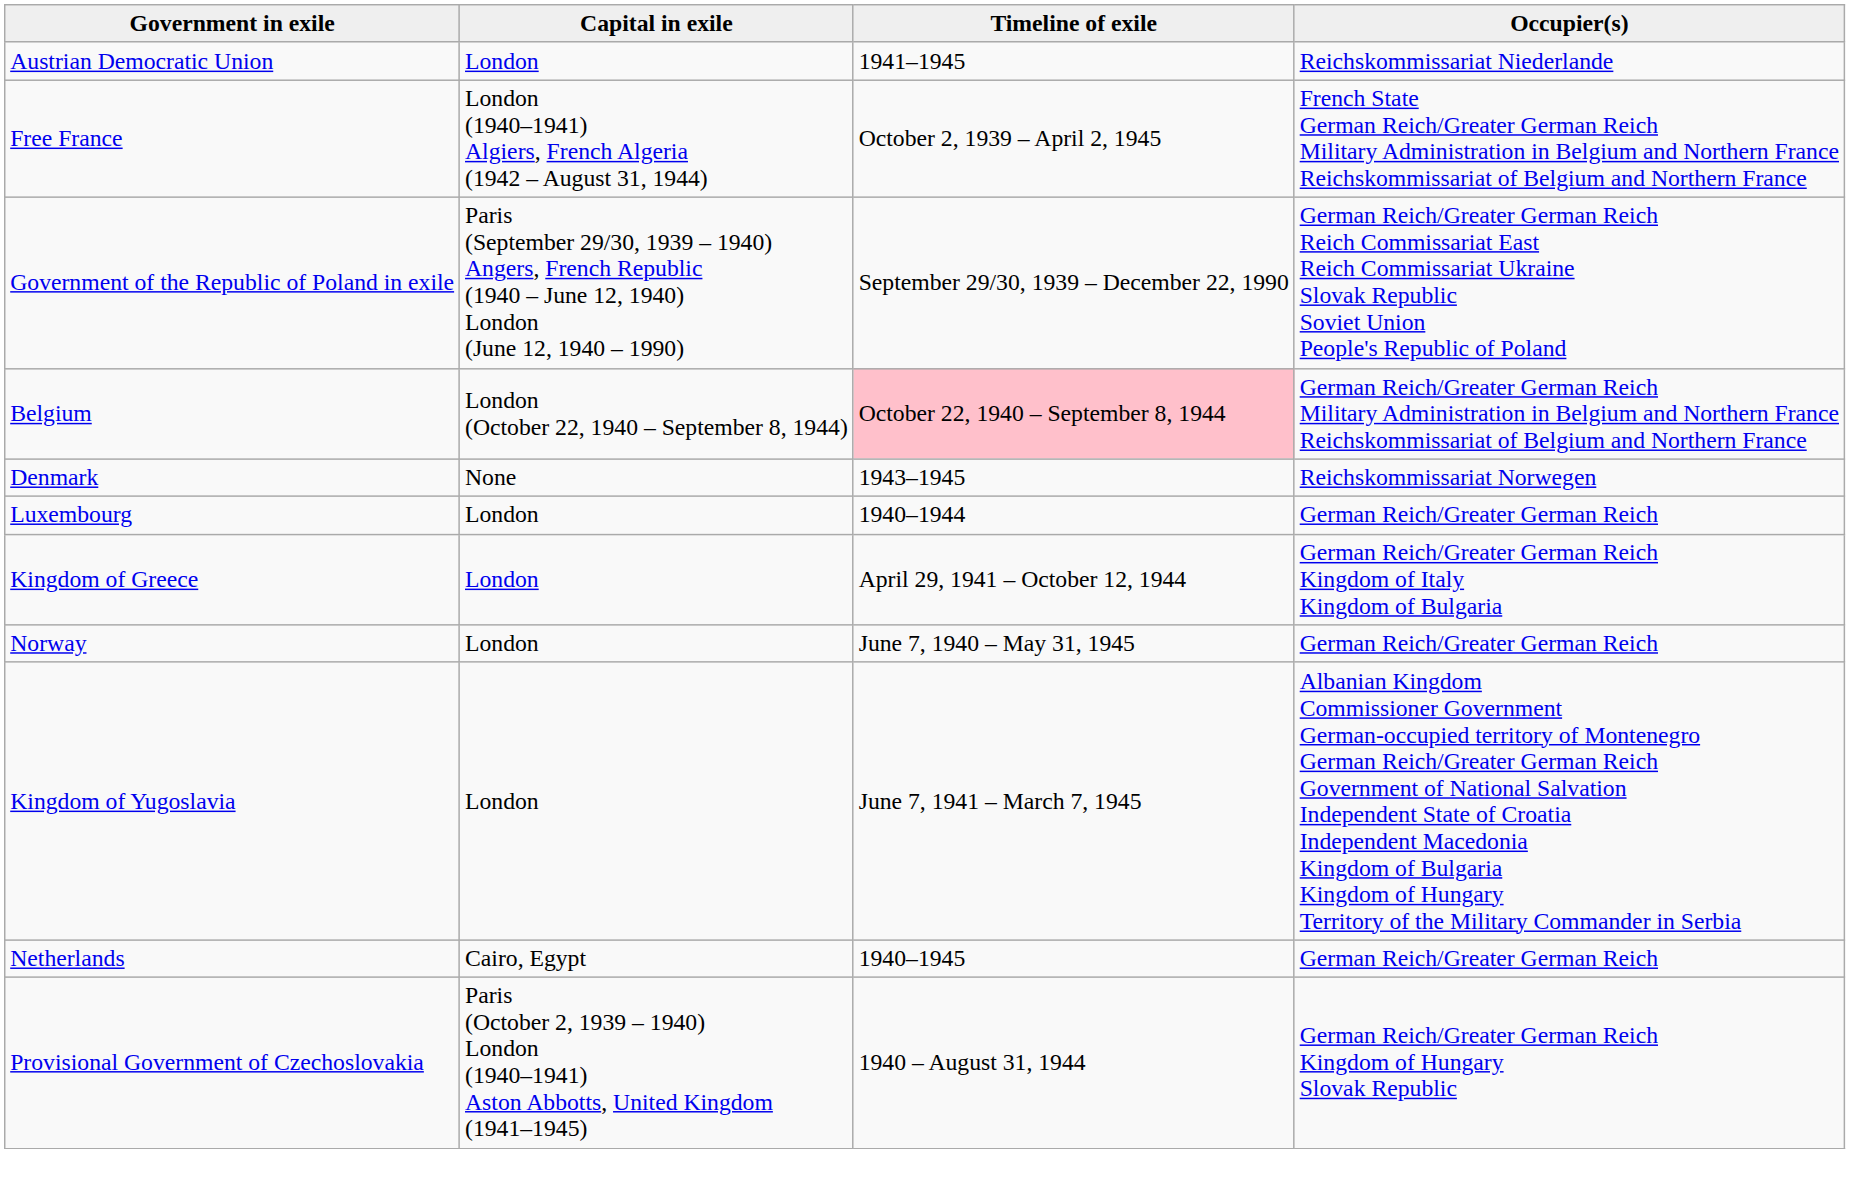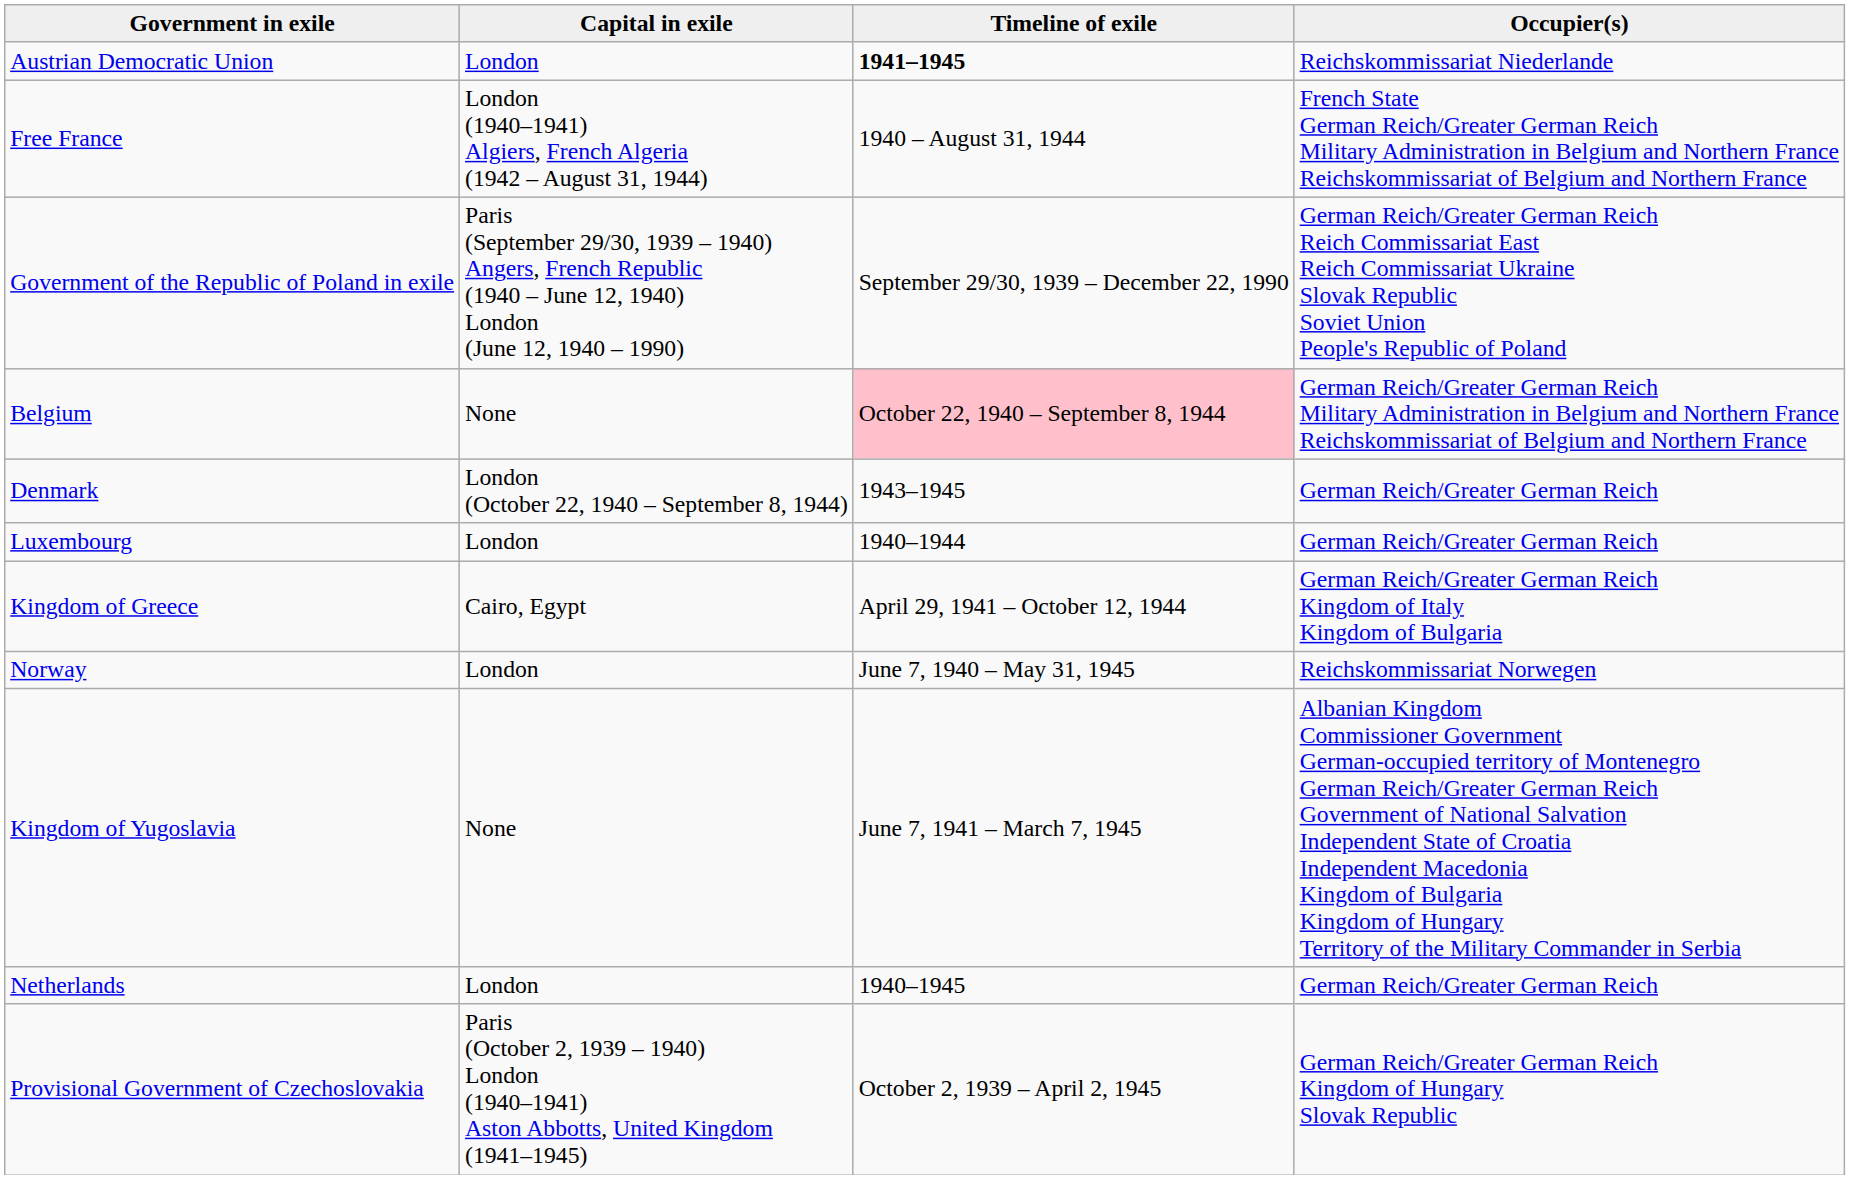 <table class="wikitable sortable">
 <tr>
 <th style="background:#efefef;">Government in exile</th>
 <th style="background:#efefef;">Capital in exile</th>
 <th style="background:#efefef;">Timeline of exile</th>
 <th style="background:#efefef;">Occupier(s)</th>
 </tr>
 <tr>
 <td> <a href='#'>Austrian Democratic Union</a></td>
 <td> <a href='#'>London</a></td>
-<td>1941–1945</td>
+<td><strong>1941–1945</strong></td>
 <td> <a href='#'>Reichskommissariat Niederlande</a></td>
 </tr>
 <tr>
 <td> <a href='#'>Free France</a></td>
 <td> London<br>(1940–1941)<br> <a href='#'>Algiers</a>, <a href='#'>French Algeria</a><br>(1942 – August 31, 1944)</td>
-<td>October 2, 1939 – April 2, 1945</td>
+<td>1940 – August 31, 1944</td>
 <td> <a href='#'>French State</a><br> <a href='#'>German Reich/Greater German Reich</a><br> <a href='#'>Military Administration in Belgium and Northern France</a><br> <a href='#'>Reichskommissariat of Belgium and Northern France</a></td>
 </tr>
 <tr>
 <td> <a href='#'>Government of the Republic of Poland in exile</a></td>
 <td> Paris<br>(September 29/30, 1939 – 1940)<br> <a href='#'>Angers</a>, <a href='#'>French Republic</a><br>(1940 – June 12, 1940)<br> London<br>(June 12, 1940 – 1990)</td>
 <td>September 29/30, 1939 – December 22, 1990</td>
 <td> <a href='#'>German Reich/Greater German Reich</a><br> <a href='#'>Reich Commissariat East</a><br> <a href='#'>Reich Commissariat Ukraine</a><br> <a href='#'>Slovak Republic</a><br> <a href='#'>Soviet Union</a><br> <a href='#'>People's Republic of Poland</a></td>
 </tr>
 <tr>
 <td> <a href='#'>Belgium</a></td>
-<td> London<br>(October 22, 1940 – September 8, 1944)</td>
+<td>None</td>
 <td style="background: pink;">October 22, 1940 – September 8, 1944</td>
 <td> <a href='#'>German Reich/Greater German Reich</a><br> <a href='#'>Military Administration in Belgium and Northern France</a><br> <a href='#'>Reichskommissariat of Belgium and Northern France</a></td>
 </tr>
 <tr>
 <td> <a href='#'>Denmark</a></td>
-<td>None</td>
+<td> London<br>(October 22, 1940 – September 8, 1944)</td>
 <td>1943–1945</td>
-<td> <a href='#'>Reichskommissariat Norwegen</a></td>
+<td> <a href='#'>German Reich/Greater German Reich</a></td>
 </tr>
 <tr>
 <td> <a href='#'>Luxembourg</a></td>
 <td> London</td>
 <td>1940–1944</td>
 <td> <a href='#'>German Reich/Greater German Reich</a></td>
 </tr>
 <tr>
 <td> <a href='#'>Kingdom of Greece</a></td>
-<td> <a href='#'>London</a></td>
+<td> Cairo, Egypt</td>
 <td>April 29, 1941 – October 12, 1944</td>
 <td> <a href='#'>German Reich/Greater German Reich</a><br> <a href='#'>Kingdom of Italy</a><br> <a href='#'>Kingdom of Bulgaria</a></td>
 </tr>
 <tr>
 <td> <a href='#'>Norway</a></td>
 <td> London</td>
 <td>June 7, 1940 – May 31, 1945</td>
-<td> <a href='#'>German Reich/Greater German Reich</a></td>
+<td> <a href='#'>Reichskommissariat Norwegen</a></td>
 </tr>
 <tr>
 <td> <a href='#'>Kingdom of Yugoslavia</a></td>
-<td> London</td>
+<td>None</td>
 <td>June 7, 1941 – March 7, 1945</td>
 <td> <a href='#'>Albanian Kingdom</a><br><a href='#'>Commissioner Government</a><br> <a href='#'>German-occupied territory of Montenegro</a><br> <a href='#'>German Reich/Greater German Reich</a><br> <a href='#'>Government of National Salvation</a><br> <a href='#'>Independent State of Croatia</a><br> <a href='#'>Independent Macedonia</a><br> <a href='#'>Kingdom of Bulgaria</a><br> <a href='#'>Kingdom of Hungary</a><br> <a href='#'>Territory of the Military Commander in Serbia</a><br></td>
 </tr>
 <tr>
 <td> <a href='#'>Netherlands</a></td>
-<td> Cairo, Egypt</td>
+<td> London</td>
 <td>1940–1945</td>
 <td> <a href='#'>German Reich/Greater German Reich</a></td>
 </tr>
 <tr>
 <td> <a href='#'>Provisional Government of Czechoslovakia</a></td>
 <td> Paris<br>(October 2, 1939 – 1940)<br> London<br>(1940–1941)<br> <a href='#'>Aston Abbotts</a>, <a href='#'>United Kingdom</a><br>(1941–1945)</td>
-<td>1940 – August 31, 1944</td>
+<td>October 2, 1939 – April 2, 1945</td>
 <td> <a href='#'>German Reich/Greater German Reich</a><br> <a href='#'>Kingdom of Hungary</a><br> <a href='#'>Slovak Republic</a></td>
 </tr>
 <tr>
 </tr>
 </table>
